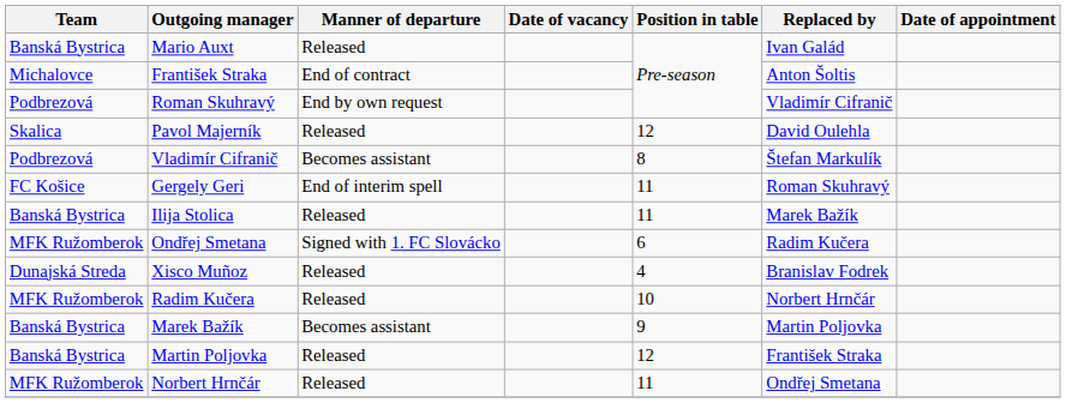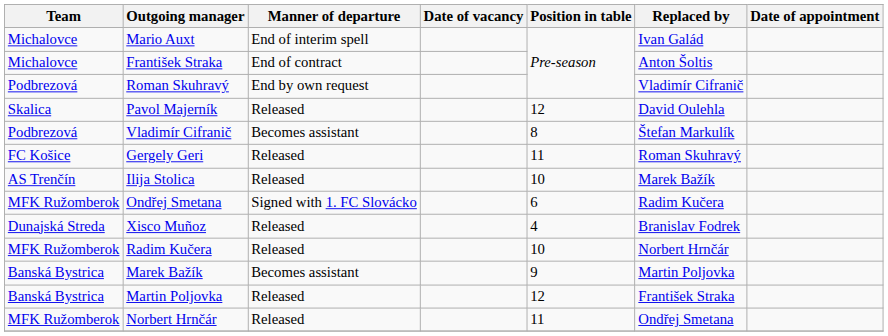 <table class="wikitable sortable">
 <tr>
 <th>Team</th>
 <th>Outgoing manager</th>
 <th>Manner of departure</th>
 <th>Date of vacancy</th>
 <th>Position in table</th>
 <th>Replaced by</th>
 <th>Date of appointment</th>
 </tr>
 <tr>
-<td><a href='#'>Banská Bystrica</a></td>
+<td><a href='#'>Michalovce</a></td>
 <td> <a href='#'>Mario Auxt</a></td>
-<td rowspan="1">Released</td>
+<td rowspan="1">End of interim spell</td>
 <td></td>
 <td rowspan="3"><em>Pre-season</em></td>
 <td> <a href='#'>Ivan Galád</a></td>
 <td></td>
 </tr>
 <tr>
 <td><a href='#'>Michalovce</a></td>
 <td> <a href='#'>František Straka</a></td>
 <td rowspan="1">End of contract</td>
 <td></td>
 <td> <a href='#'>Anton Šoltis</a></td>
 <td></td>
 </tr>
 <tr>
 <td><a href='#'>Podbrezová</a></td>
 <td> <a href='#'>Roman Skuhravý</a></td>
 <td rowspan="1">End by own request</td>
 <td></td>
 <td> <a href='#'>Vladimír Cifranič</a></td>
 <td></td>
 </tr>
 <tr>
 <td><a href='#'>Skalica</a></td>
 <td> <a href='#'>Pavol Majerník</a></td>
 <td rowspan="1">Released</td>
 <td></td>
 <td>12</td>
 <td> <a href='#'>David Oulehla</a></td>
 <td></td>
 </tr>
 <tr>
 <td><a href='#'>Podbrezová</a></td>
 <td> <a href='#'>Vladimír Cifranič</a></td>
 <td rowspan="1">Becomes assistant</td>
 <td></td>
 <td>8</td>
 <td> <a href='#'>Štefan Markulík</a></td>
 <td></td>
 </tr>
 <tr>
 <td><a href='#'>FC Košice</a></td>
 <td> <a href='#'>Gergely Geri</a></td>
-<td rowspan="1">End of interim spell</td>
+<td rowspan="1">Released</td>
 <td></td>
 <td>11</td>
 <td> <a href='#'>Roman Skuhravý</a></td>
 <td></td>
 </tr>
 <tr>
-<td><a href='#'>Banská Bystrica</a></td>
+<td><a href='#'>AS Trenčín</a></td>
 <td> <a href='#'>Ilija Stolica</a></td>
 <td rowspan="1">Released</td>
 <td></td>
-<td>11</td>
+<td>10</td>
 <td> <a href='#'>Marek Bažík</a></td>
 <td></td>
 </tr>
 <tr>
 <td><a href='#'>MFK Ružomberok</a></td>
 <td> <a href='#'>Ondřej Smetana</a></td>
 <td rowspan="1">Signed with  <a href='#'>1. FC Slovácko</a></td>
 <td></td>
 <td>6</td>
 <td> <a href='#'>Radim Kučera</a></td>
 <td></td>
 </tr>
 <tr>
 <td><a href='#'>Dunajská Streda</a></td>
 <td> <a href='#'>Xisco Muñoz</a></td>
 <td>Released</td>
 <td></td>
 <td>4</td>
 <td> <a href='#'>Branislav Fodrek</a></td>
 <td></td>
 </tr>
 <tr>
 <td><a href='#'>MFK Ružomberok</a></td>
 <td> <a href='#'>Radim Kučera</a></td>
 <td rowspan="1">Released</td>
 <td></td>
 <td>10</td>
 <td> <a href='#'>Norbert Hrnčár</a></td>
 <td></td>
 </tr>
 <tr>
 <td><a href='#'>Banská Bystrica</a></td>
 <td> <a href='#'>Marek Bažík</a></td>
 <td rowspan="1">Becomes assistant</td>
 <td></td>
 <td>9</td>
 <td> <a href='#'>Martin Poljovka</a></td>
 <td></td>
 </tr>
 <tr>
 <td><a href='#'>Banská Bystrica</a></td>
 <td> <a href='#'>Martin Poljovka</a></td>
 <td rowspan="1">Released</td>
 <td></td>
 <td>12</td>
 <td> <a href='#'>František Straka</a></td>
 <td></td>
 </tr>
 <tr>
 <td><a href='#'>MFK Ružomberok</a></td>
 <td> <a href='#'>Norbert Hrnčár</a></td>
 <td rowspan="1">Released</td>
 <td></td>
 <td>11</td>
 <td> <a href='#'>Ondřej Smetana</a></td>
 <td></td>
 </tr>
 <tr>
 </tr>
 </table>
